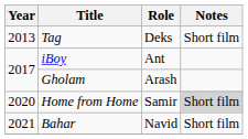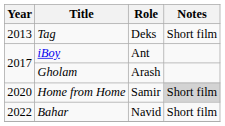 <table class="wikitable sortable">
 <tr>
 <th>Year</th>
 <th>Title</th>
 <th>Role</th>
 <th>Notes</th>
 </tr>
 <tr>
 <td>2013</td>
 <td><em>Tag</em></td>
 <td>Deks</td>
 <td>Short film</td>
 </tr>
 <tr>
 <td rowspan="2">2017</td>
 <td><em><a href='#'>iBoy</a></em></td>
 <td>Ant</td>
 <td></td>
 </tr>
 <tr>
 <td><em>Gholam</em></td>
 <td>Arash</td>
 <td></td>
 </tr>
 <tr>
 <td>2020</td>
 <td><em>Home from Home</em></td>
 <td>Samir</td>
 <td style="background: lightgrey;">Short film</td>
 </tr>
 <tr>
-<td>2021</td>
+<td>2022</td>
 <td><em>Bahar</em></td>
 <td>Navid</td>
 <td>Short film</td>
 </tr>
 <tr>
 </tr>
 </table>
